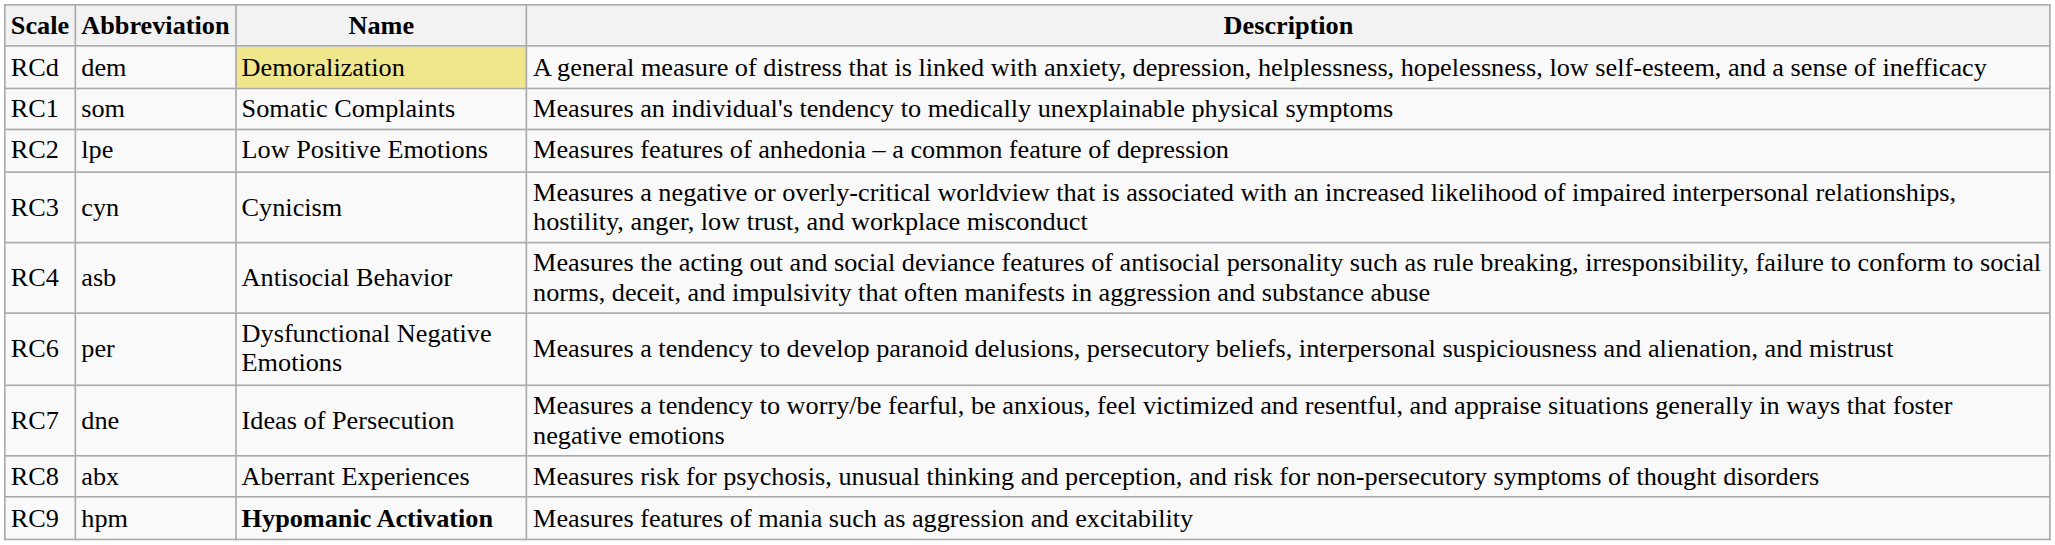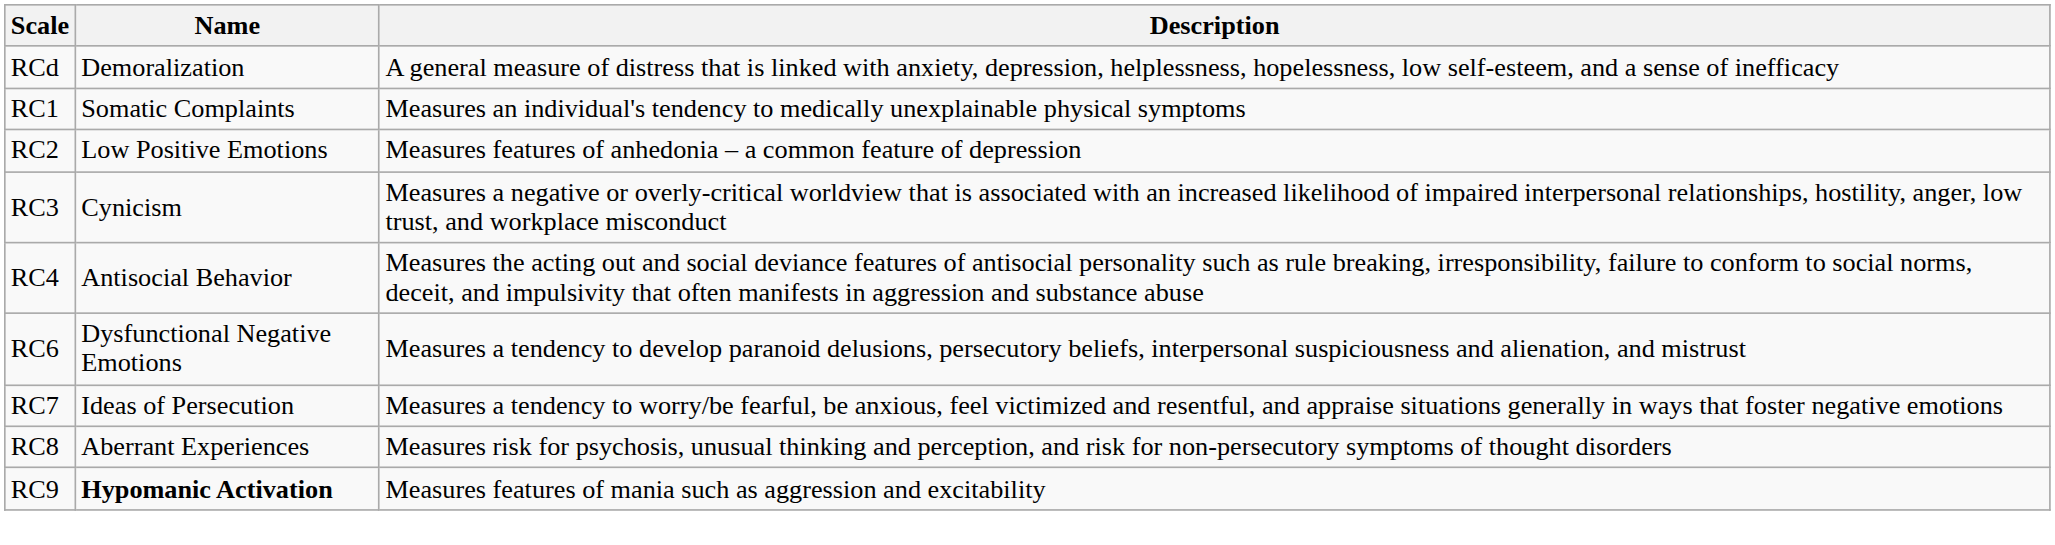 <table class="wikitable">
 <tr>
 <th>Scale</th>
-<th>Abbreviation</th>
 <th>Name</th>
 <th>Description</th>
 </tr>
 <tr>
 <td>RCd</td>
-<td>dem</td>
-<td style="background: khaki;">Demoralization</td>
+<td>Demoralization</td>
 <td>A general measure of distress that is linked with anxiety, depression, helplessness, hopelessness, low self-esteem, and a sense of inefficacy</td>
 </tr>
 <tr>
 <td>RC1</td>
-<td>som</td>
 <td>Somatic Complaints</td>
 <td>Measures an individual's tendency to medically unexplainable physical symptoms</td>
 </tr>
 <tr>
 <td>RC2</td>
-<td>lpe</td>
 <td>Low Positive Emotions</td>
 <td>Measures features of anhedonia – a common feature of depression</td>
 </tr>
 <tr>
 <td>RC3</td>
-<td>cyn</td>
 <td>Cynicism</td>
 <td>Measures a negative or overly-critical worldview that is associated with an increased likelihood of impaired interpersonal relationships, hostility, anger, low trust, and workplace misconduct</td>
 </tr>
 <tr>
 <td>RC4</td>
-<td>asb</td>
 <td>Antisocial Behavior</td>
 <td>Measures the acting out and social deviance features of antisocial personality such as rule breaking, irresponsibility, failure to conform to social norms, deceit, and impulsivity that often manifests in aggression and substance abuse</td>
 </tr>
 <tr>
 <td>RC6</td>
-<td>per</td>
 <td>Dysfunctional Negative Emotions</td>
 <td>Measures a tendency to develop paranoid delusions, persecutory beliefs, interpersonal suspiciousness and alienation, and mistrust</td>
 </tr>
 <tr>
 <td>RC7</td>
-<td>dne</td>
 <td>Ideas of Persecution</td>
 <td>Measures a tendency to worry/be fearful, be anxious, feel victimized and resentful, and appraise situations generally in ways that foster negative emotions</td>
 </tr>
 <tr>
 <td>RC8</td>
-<td>abx</td>
 <td>Aberrant Experiences</td>
 <td>Measures risk for psychosis, unusual thinking and perception, and risk for non-persecutory symptoms of thought disorders</td>
 </tr>
 <tr>
 <td>RC9</td>
-<td>hpm</td>
 <td><strong>Hypomanic Activation</strong></td>
 <td>Measures features of mania such as aggression and excitability</td>
 </tr>
 </table>
